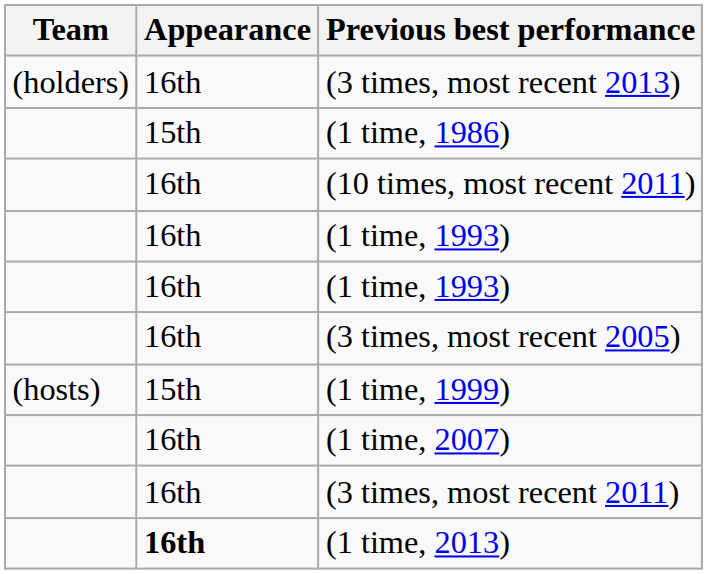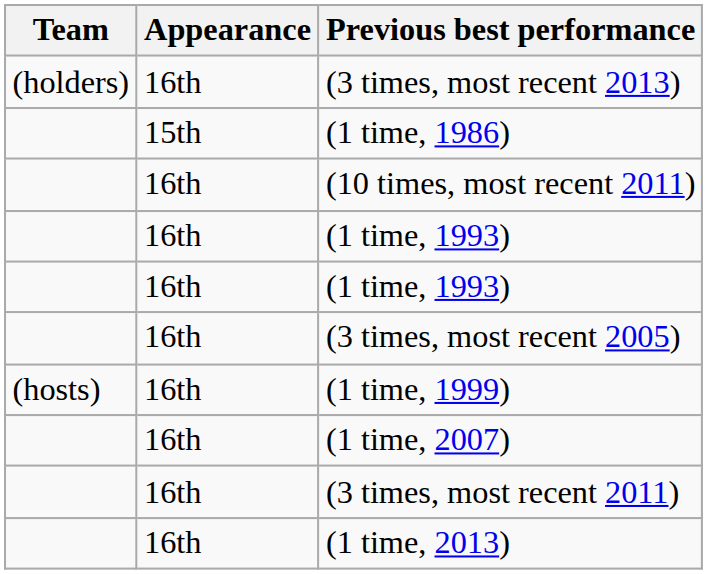 <table class="wikitable sortable" style="text-align: left;">
 <tr>
 <th>Team</th>
 <th data-sort-type="number">Appearance</th>
 <th>Previous best performance</th>
 </tr>
 <tr>
 <td> (holders)</td>
 <td>16th</td>
 <td> (3 times, most recent <a href='#'>2013</a>)</td>
 </tr>
 <tr>
 <td></td>
 <td>15th</td>
 <td> (1 time, <a href='#'>1986</a>)</td>
 </tr>
 <tr>
 <td></td>
 <td>16th</td>
 <td> (10 times, most recent <a href='#'>2011</a>)</td>
 </tr>
 <tr>
 <td></td>
 <td>16th</td>
 <td> (1 time, <a href='#'>1993</a>)</td>
 </tr>
 <tr>
 <td></td>
 <td>16th</td>
 <td> (1 time, <a href='#'>1993</a>)</td>
 </tr>
 <tr>
 <td></td>
 <td>16th</td>
 <td> (3 times, most recent <a href='#'>2005</a>)</td>
 </tr>
 <tr>
 <td> (hosts)</td>
-<td>15th</td>
+<td>16th</td>
 <td> (1 time, <a href='#'>1999</a>)</td>
 </tr>
 <tr>
 <td></td>
 <td>16th</td>
 <td> (1 time, <a href='#'>2007</a>)</td>
 </tr>
 <tr>
 <td></td>
 <td>16th</td>
 <td> (3 times, most recent <a href='#'>2011</a>)</td>
 </tr>
 <tr>
 <td></td>
-<td><strong>16th</strong></td>
+<td>16th</td>
 <td> (1 time, <a href='#'>2013</a>)</td>
 </tr>
 </table>
